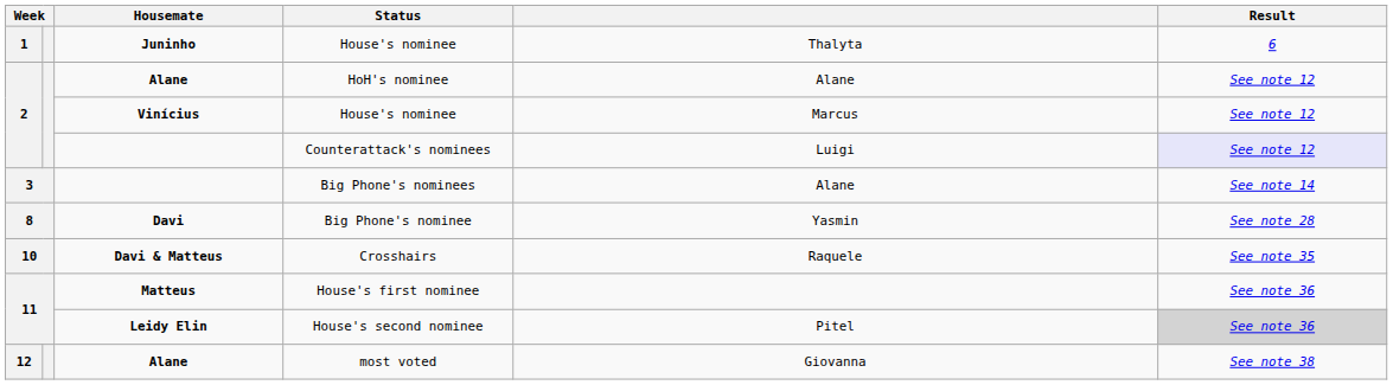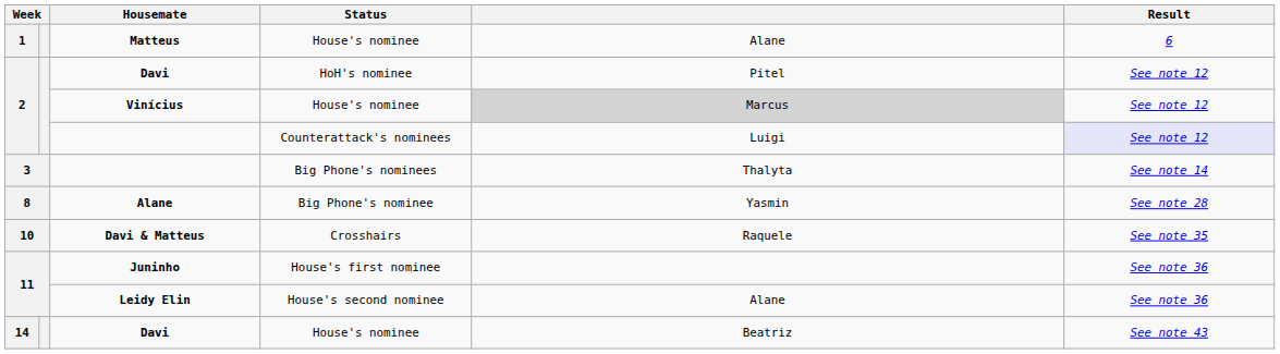 <table class="wikitable" style="width:60%; text-align:center; font-size:85%; line-height:13px;">
 <tr>
 <th width="03.00%" colspan=2>Week</th>
 <th width="14.25%">Housemate</th>
 <th width="14.25%">Status</th>
 <th width="40.00%"></th>
 <th width="14.25%">Result</th>
 </tr>
 <tr>
 <th style="height:25px">1</th>
 <th style="height:25px"></th>
-<td style="height:25px"><strong>Juninho</strong></td>
+<td style="height:25px"><strong>Matteus</strong></td>
 <td>House's nominee</td>
-<td>Thalyta</td>
+<td>Alane</td>
 <td><em><a href='#'> 6</a></em></td>
 </tr>
 <tr>
 <th rowspan=3 style="height:75px">2</th>
 <th rowspan=3 style="height:75px"></th>
-<td style="height:25px"><strong>Alane</strong></td>
+<td style="height:25px"><strong>Davi</strong></td>
 <td>HoH's nominee</td>
-<td>Alane</td>
+<td>Pitel</td>
 <td><em><a href='#'>See note 12</a></em></td>
 </tr>
 <tr>
 <td style="height:25px"><strong>Vinícius</strong></td>
 <td>House's nominee</td>
-<td>Marcus</td>
+<td style="background: lightgrey;">Marcus</td>
 <td><em><a href='#'>See note 12</a></em></td>
 </tr>
 <tr>
 <td style="height:25px"><strong></strong></td>
 <td>Counterattack's nominees</td>
 <td>Luigi</td>
 <td style="background: lavender;"><em><a href='#'>See note 12</a></em></td>
 </tr>
 <tr>
 <th colspan=2 style="height:25px">3</th>
 <td style="height:25px"><strong></strong></td>
 <td>Big Phone's nominees</td>
-<td>Alane</td>
+<td>Thalyta</td>
 <td><em><a href='#'>See note 14</a></em></td>
 </tr>
 <tr>
 <th colspan=2 style="height:25px">8</th>
-<td style="height:25px"><strong>Davi</strong></td>
+<td style="height:25px"><strong>Alane</strong></td>
 <td>Big Phone's nominee</td>
 <td>Yasmin</td>
 <td><em><a href='#'>See note 28</a></em></td>
 </tr>
 <tr>
 <th colspan=2 style="height:25px">10</th>
 <td style="height:25px"><strong> Davi & Matteus</strong></td>
 <td> Crosshairs</td>
 <td>Raquele</td>
 <td><em><a href='#'>See note 35</a></em></td>
 </tr>
 <tr>
 <th rowspan=2 colspan=2 style="height:25px">11</th>
-<td style="height:25px"><strong>Matteus</strong></td>
+<td style="height:25px"><strong>Juninho</strong></td>
 <td>House's first nominee</td>
 <td></td>
 <td><em><a href='#'>See note 36</a></em></td>
 </tr>
 <tr>
 <td style="height:25px"><strong>Leidy Elin</strong></td>
 <td>House's second nominee</td>
-<td>Pitel</td>
-<td style="background: lightgrey;"><em><a href='#'>See note 36</a></em></td>
+<td>Alane</td>
+<td><em><a href='#'>See note 36</a></em></td>
 </tr>
 <tr>
-<th style="height:25px">12</th>
+<th style="height:25px">14</th>
 <th style="height:25px"></th>
-<td style="height:25px"><strong>Alane</strong></td>
-<td> most voted</td>
-<td>Giovanna</td>
-<td><em><a href='#'>See note 38</a></em></td>
+<td style="height:25px"><strong>Davi</strong></td>
+<td>House's nominee</td>
+<td>Beatriz</td>
+<td><em><a href='#'>See note 43</a></em></td>
 </tr>
 </table>
